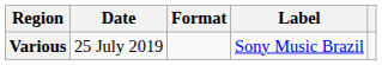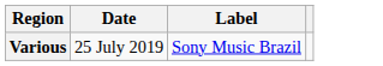 <table class="wikitable plainrowheaders">
 <tr>
 <th scope="col">Region</th>
 <th scope="col">Date</th>
-<th scope="col">Format</th>
 <th scope="col">Label</th>
 <th scope="col"></th>
 </tr>
 <tr>
 <th scope="row">Various</th>
 <td>25 July 2019</td>
-<td></td>
 <td><a href='#'>Sony Music Brazil</a></td>
 <td></td>
 </tr>
 </table>
